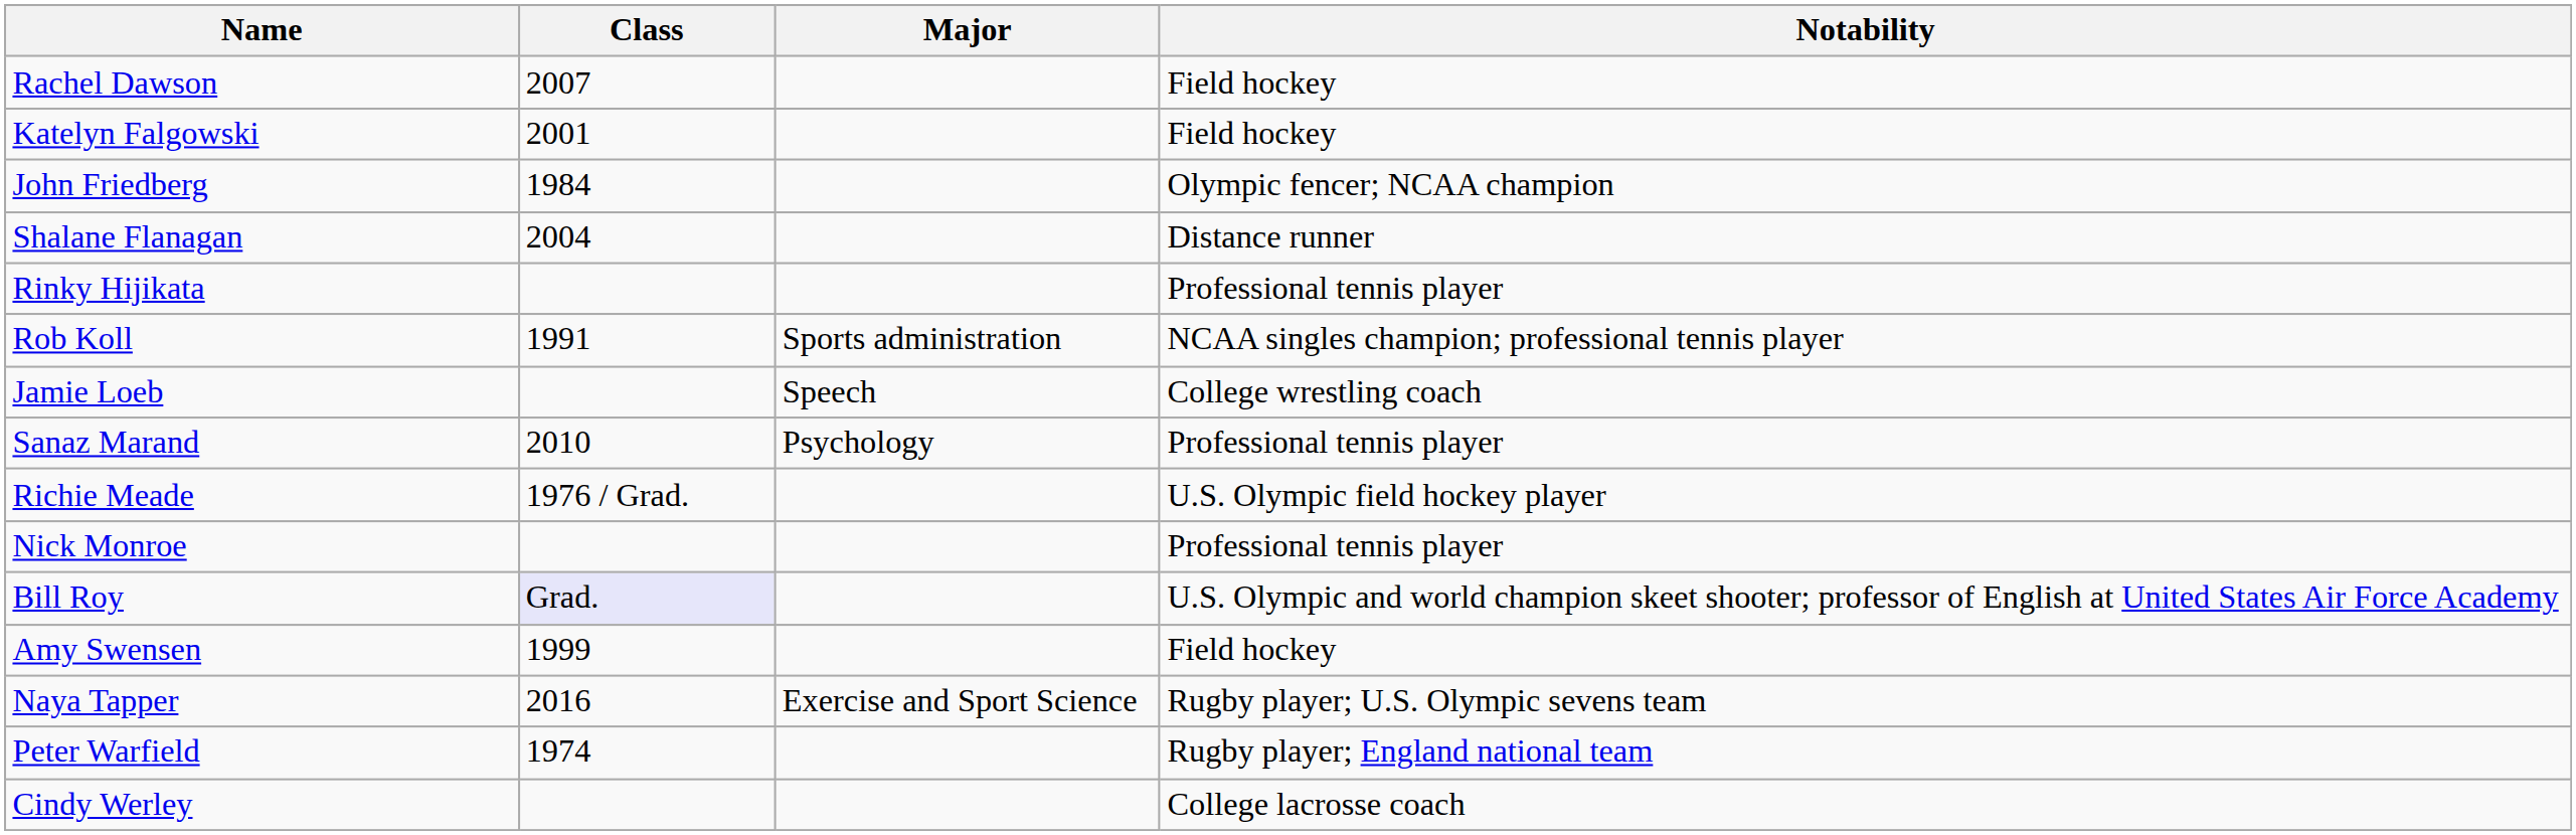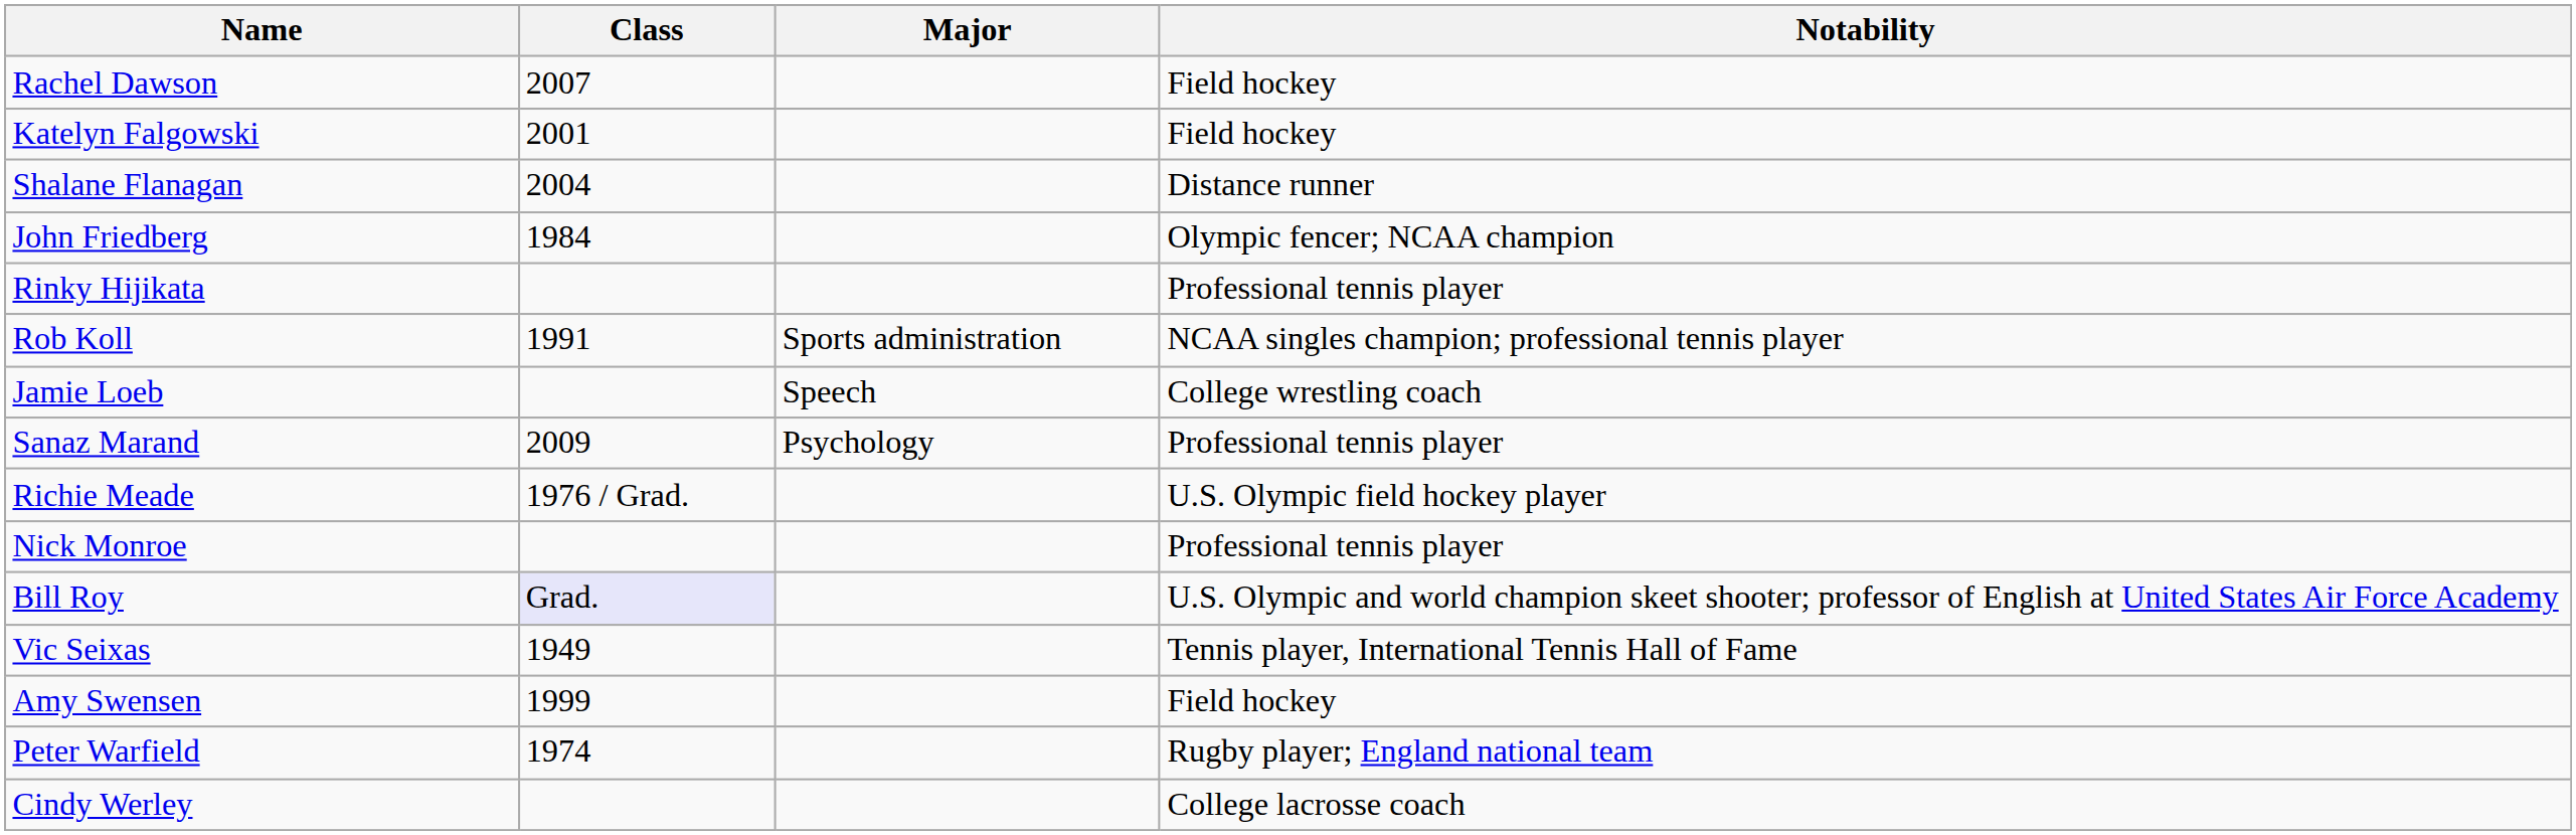 <table class="wikitable" width="100%">
 <tr>
 <th width="20%">Name</th>
 <th width="10%">Class</th>
 <th width="15%">Major</th>
 <th width="55%">Notability</th>
 </tr>
 <tr>
 <td><a href='#'>Rachel Dawson</a></td>
 <td>2007</td>
 <td></td>
 <td>Field hockey</td>
 </tr>
 <tr>
 <td><a href='#'>Katelyn Falgowski</a></td>
 <td>2001</td>
 <td></td>
 <td>Field hockey</td>
 </tr>
 <tr>
+<td><a href='#'>Shalane Flanagan</a></td>
+<td>2004</td>
+<td></td>
+<td>Distance runner</td>
+</tr>
+<tr>
 <td><a href='#'>John Friedberg</a></td>
 <td>1984</td>
 <td></td>
 <td>Olympic fencer; NCAA champion</td>
-</tr>
-<tr>
-<td><a href='#'>Shalane Flanagan</a></td>
-<td>2004</td>
-<td></td>
-<td>Distance runner</td>
 </tr>
 <tr>
 <td><a href='#'>Rinky Hijikata</a></td>
 <td></td>
 <td></td>
 <td>Professional tennis player</td>
 </tr>
 <tr>
 <td><a href='#'>Rob Koll</a></td>
 <td>1991</td>
 <td>Sports administration</td>
 <td>NCAA singles champion; professional tennis player</td>
 </tr>
 <tr>
 <td><a href='#'>Jamie Loeb</a></td>
 <td></td>
 <td>Speech</td>
 <td>College wrestling coach</td>
 </tr>
 <tr>
 <td><a href='#'>Sanaz Marand</a></td>
-<td>2010</td>
+<td>2009</td>
 <td>Psychology</td>
 <td>Professional tennis player</td>
 </tr>
 <tr>
 <td><a href='#'>Richie Meade</a></td>
 <td>1976 / Grad.</td>
 <td></td>
 <td>U.S. Olympic field hockey player</td>
 </tr>
 <tr>
 <td><a href='#'>Nick Monroe</a></td>
 <td></td>
 <td></td>
 <td>Professional tennis player</td>
 </tr>
 <tr>
 <td><a href='#'>Bill Roy</a></td>
 <td style="background: lavender;">Grad.</td>
 <td></td>
 <td>U.S. Olympic and world champion skeet shooter; professor of English at <a href='#'>United States Air Force Academy</a></td>
 </tr>
 <tr>
+<td><a href='#'>Vic Seixas</a></td>
+<td>1949</td>
+<td></td>
+<td>Tennis player, International Tennis Hall of Fame</td>
+</tr>
+<tr>
 <td><a href='#'>Amy Swensen</a></td>
 <td>1999</td>
 <td></td>
 <td>Field hockey</td>
-</tr>
-<tr>
-<td><a href='#'>Naya Tapper</a></td>
-<td>2016</td>
-<td>Exercise and Sport Science</td>
-<td>Rugby player; U.S. Olympic sevens team</td>
 </tr>
 <tr>
 <td><a href='#'>Peter Warfield</a></td>
 <td>1974</td>
 <td></td>
 <td>Rugby player; <a href='#'>England national team</a></td>
 </tr>
 <tr>
 <td><a href='#'>Cindy Werley</a></td>
 <td></td>
 <td></td>
 <td>College lacrosse coach</td>
 </tr>
 </table>
